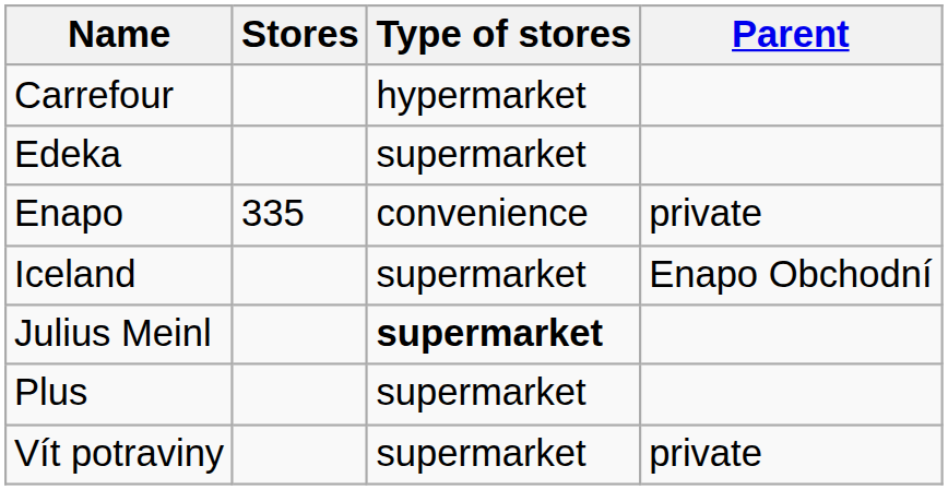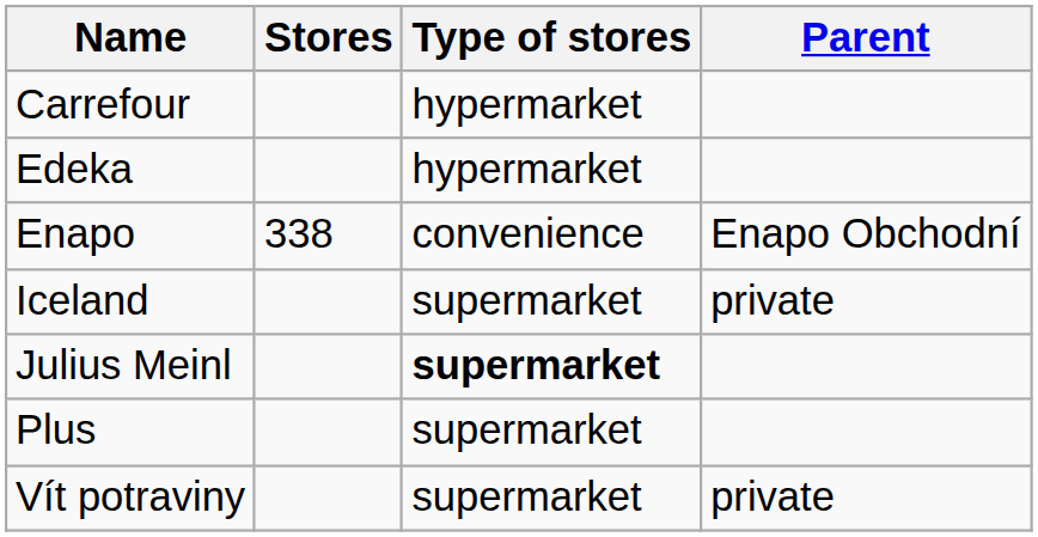 <table class="wikitable sortable">
 <tr>
 <th>Name</th>
 <th data-sort-type="number">Stores</th>
 <th>Type of stores</th>
 <th><a href='#'>Parent</a></th>
 </tr>
 <tr>
 <td>Carrefour</td>
 <td></td>
 <td>hypermarket</td>
 <td></td>
 </tr>
 <tr>
 <td>Edeka</td>
 <td></td>
-<td>supermarket</td>
+<td>hypermarket</td>
 <td></td>
 </tr>
 <tr>
 <td>Enapo</td>
-<td>335</td>
+<td>338</td>
 <td>convenience</td>
-<td>private</td>
+<td>Enapo Obchodní</td>
 </tr>
 <tr>
 <td>Iceland</td>
 <td></td>
 <td>supermarket</td>
-<td>Enapo Obchodní</td>
+<td>private</td>
 </tr>
 <tr>
 <td>Julius Meinl</td>
 <td></td>
 <td><strong>supermarket</strong></td>
 <td></td>
 </tr>
 <tr>
 <td>Plus</td>
 <td></td>
 <td>supermarket</td>
 <td></td>
 </tr>
 <tr>
 <td>Vít potraviny</td>
 <td></td>
 <td>supermarket</td>
 <td>private</td>
 </tr>
 </table>
